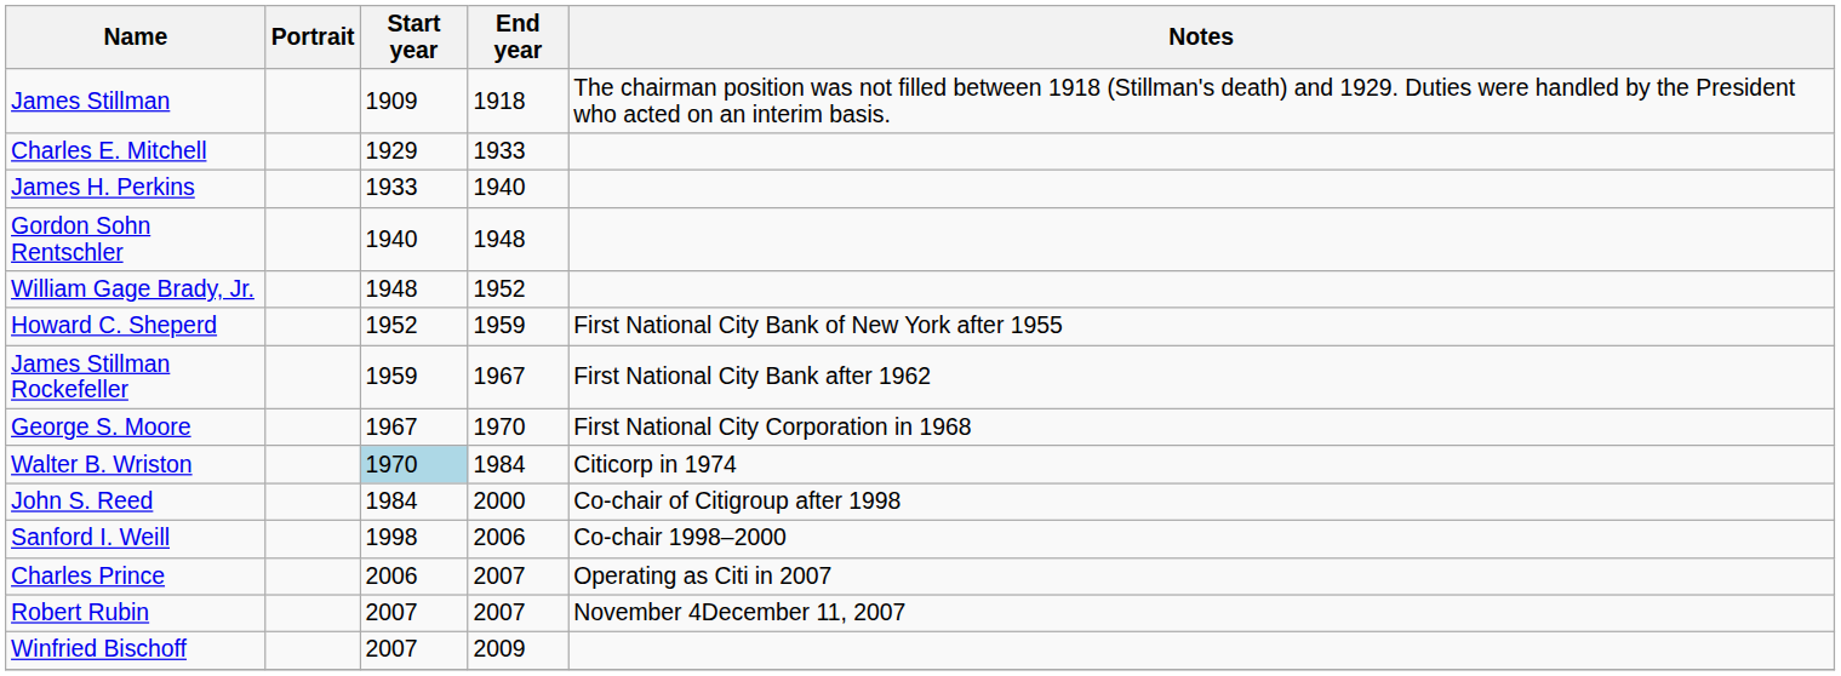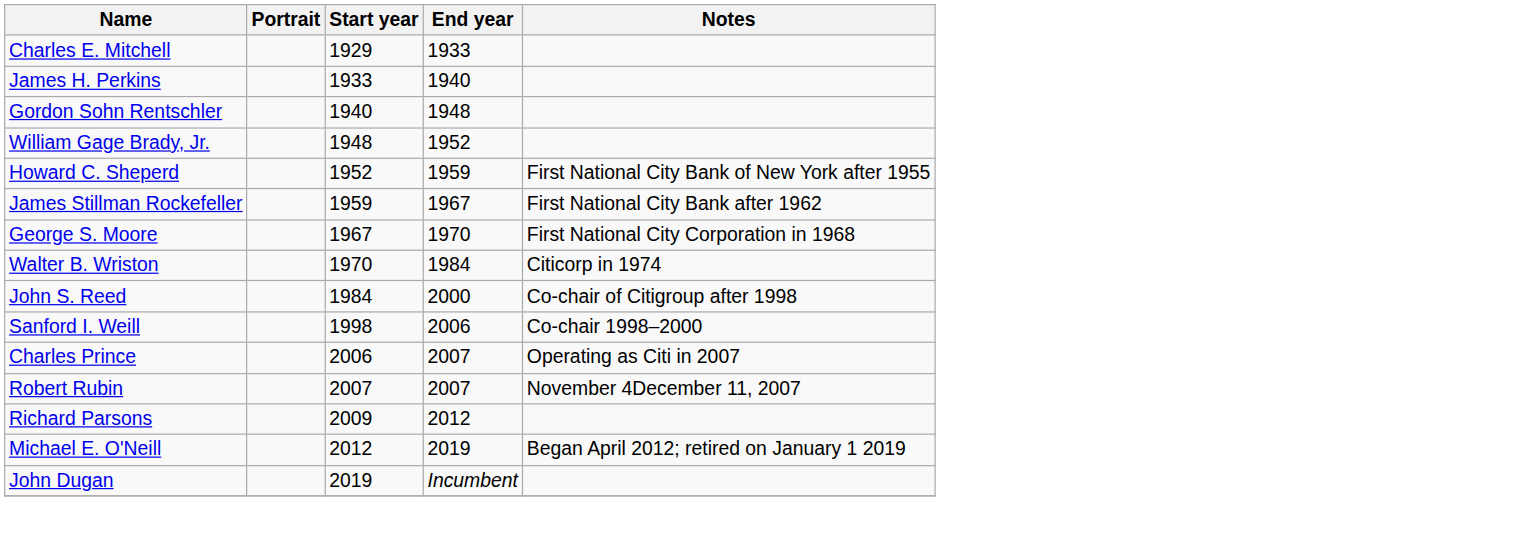 <table class="wikitable sortable">
 <tr>
 <th>Name</th>
 <th>Portrait</th>
 <th>Start year</th>
 <th>End year</th>
 <th>Notes</th>
-</tr>
-<tr>
-<td><a href='#'>James Stillman</a></td>
-<td></td>
-<td>1909</td>
-<td>1918</td>
-<td>The chairman position was not filled between 1918 (Stillman's death) and 1929. Duties were handled by the President who acted on an interim basis.</td>
 </tr>
 <tr>
 <td><a href='#'>Charles E. Mitchell</a></td>
 <td></td>
 <td>1929</td>
 <td>1933</td>
 <td></td>
 </tr>
 <tr>
 <td><a href='#'>James H. Perkins</a></td>
 <td></td>
 <td>1933</td>
 <td>1940</td>
 <td></td>
 </tr>
 <tr>
 <td><a href='#'>Gordon Sohn Rentschler</a></td>
 <td></td>
 <td>1940</td>
 <td>1948</td>
 <td></td>
 </tr>
 <tr>
 <td><a href='#'>William Gage Brady, Jr.</a></td>
 <td></td>
 <td>1948</td>
 <td>1952</td>
 <td></td>
 </tr>
 <tr>
 <td><a href='#'>Howard C. Sheperd</a></td>
 <td></td>
 <td>1952</td>
 <td>1959</td>
 <td>First National City Bank of New York after 1955</td>
 </tr>
 <tr>
 <td><a href='#'>James Stillman Rockefeller</a></td>
 <td></td>
 <td>1959</td>
 <td>1967</td>
 <td>First National City Bank after 1962</td>
 </tr>
 <tr>
 <td><a href='#'>George S. Moore</a></td>
 <td></td>
 <td>1967</td>
 <td>1970</td>
 <td>First National City Corporation in 1968</td>
 </tr>
 <tr>
 <td><a href='#'>Walter B. Wriston</a></td>
 <td></td>
-<td style="background: lightblue;">1970</td>
+<td>1970</td>
 <td>1984</td>
 <td>Citicorp in 1974</td>
 </tr>
 <tr>
 <td><a href='#'>John S. Reed</a></td>
 <td></td>
 <td>1984</td>
 <td>2000</td>
 <td>Co-chair of Citigroup after 1998</td>
 </tr>
 <tr>
 <td><a href='#'>Sanford I. Weill</a></td>
 <td></td>
 <td>1998</td>
 <td>2006</td>
 <td>Co-chair 1998–2000</td>
 </tr>
 <tr>
 <td><a href='#'>Charles Prince</a></td>
 <td></td>
 <td>2006</td>
 <td>2007</td>
 <td>Operating as Citi in 2007</td>
 </tr>
 <tr>
 <td><a href='#'>Robert Rubin</a></td>
 <td></td>
 <td>2007</td>
 <td>2007</td>
 <td>November 4December 11, 2007</td>
 </tr>
 <tr>
-<td><a href='#'>Winfried Bischoff</a></td>
+<td><a href='#'>Richard Parsons</a></td>
 <td></td>
-<td>2007</td>
 <td>2009</td>
+<td>2012</td>
+<td></td>
+</tr>
+<tr>
+<td><a href='#'>Michael E. O'Neill</a></td>
+<td></td>
+<td>2012</td>
+<td>2019</td>
+<td>Began April 2012; retired on January 1 2019</td>
+</tr>
+<tr>
+<td><a href='#'>John Dugan</a></td>
+<td></td>
+<td>2019</td>
+<td><em>Incumbent</em></td>
 <td></td>
 </tr>
 <tr>
 </tr>
 </table>
